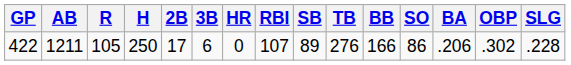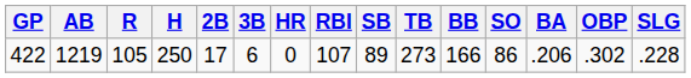 <table class="wikitable">
 <tr>
 <th><a href='#'>GP</a></th>
 <th><a href='#'>AB</a></th>
 <th><a href='#'>R</a></th>
 <th><a href='#'>H</a></th>
 <th><a href='#'>2B</a></th>
 <th><a href='#'>3B</a></th>
 <th><a href='#'>HR</a></th>
 <th><a href='#'>RBI</a></th>
 <th><a href='#'>SB</a></th>
 <th><a href='#'>TB</a></th>
 <th><a href='#'>BB</a></th>
 <th><a href='#'>SO</a></th>
 <th><a href='#'>BA</a></th>
 <th><a href='#'>OBP</a></th>
 <th><a href='#'>SLG</a></th>
 </tr>
 <tr align=center>
 <td>422</td>
-<td>1211</td>
+<td>1219</td>
 <td>105</td>
 <td>250</td>
 <td>17</td>
 <td>6</td>
 <td>0</td>
 <td>107</td>
 <td>89</td>
-<td>276</td>
+<td>273</td>
 <td>166</td>
 <td>86</td>
 <td>.206</td>
 <td>.302</td>
 <td>.228</td>
 </tr>
 </table>
